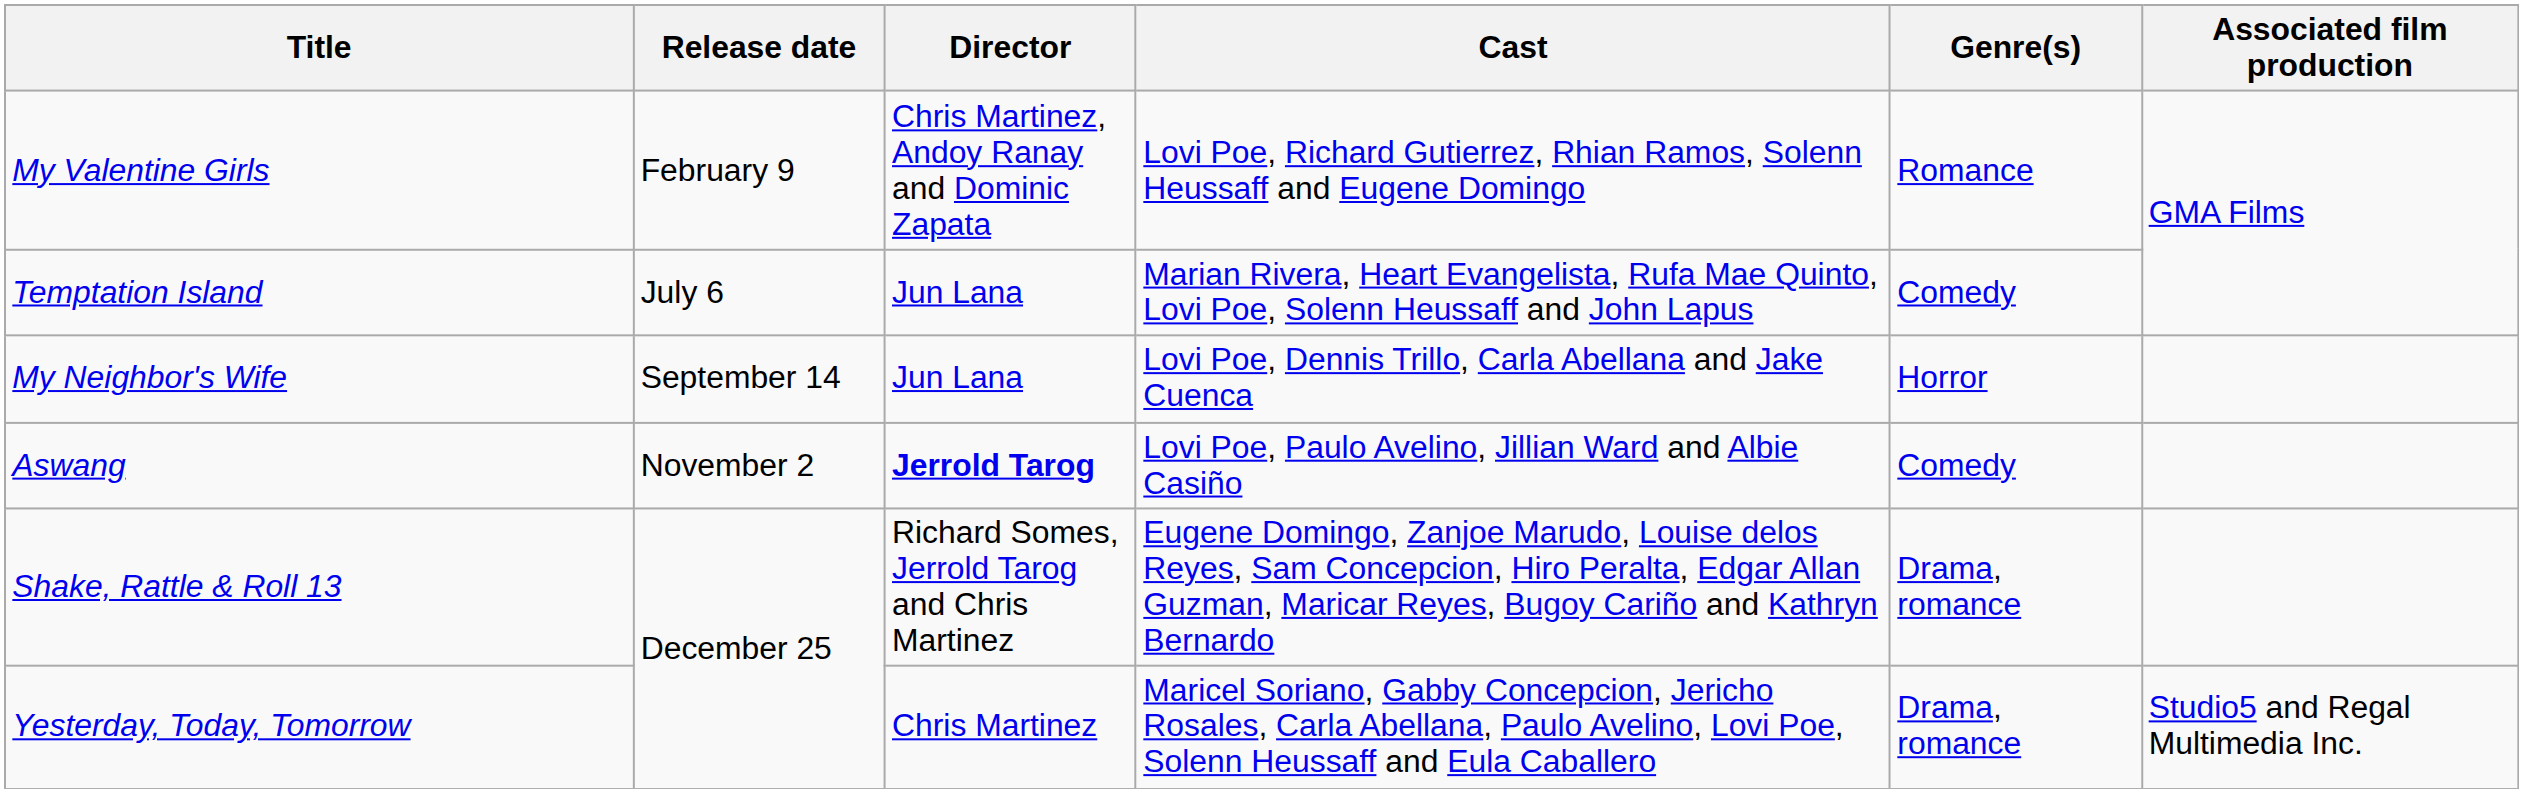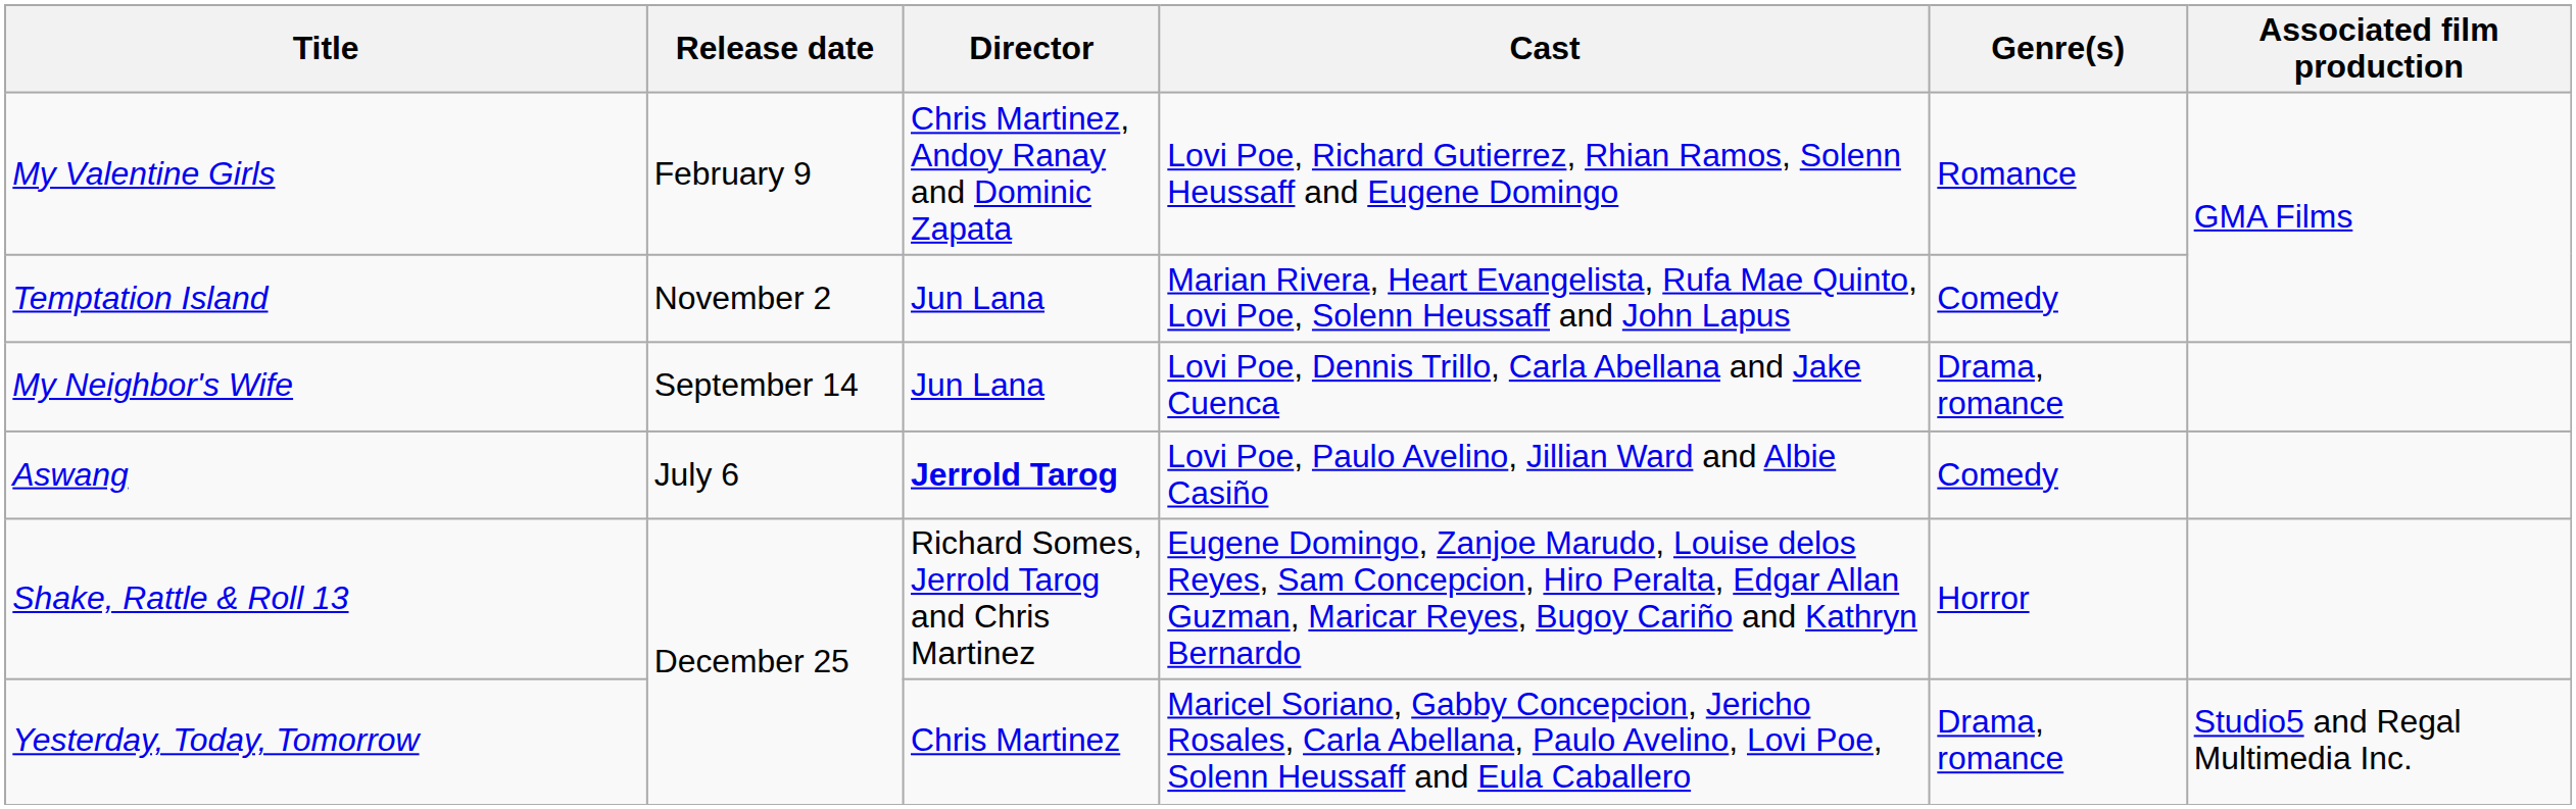 <table class="wikitable" style="width:100%;">
 <tr>
 <th style="width:25%;">Title</th>
 <th style="width:10%;">Release date</th>
 <th style="width:10%;">Director</th>
 <th style="width:30%;">Cast</th>
 <th style="width:10%;">Genre(s)</th>
 <th style="width:15%;">Associated film production</th>
 </tr>
 <tr>
 <td><em><a href='#'>My Valentine Girls</a></em></td>
 <td>February 9</td>
 <td><a href='#'>Chris Martinez</a>, <a href='#'>Andoy Ranay</a> and <a href='#'>Dominic Zapata</a></td>
 <td><a href='#'>Lovi Poe</a>, <a href='#'>Richard Gutierrez</a>, <a href='#'>Rhian Ramos</a>, <a href='#'>Solenn Heussaff</a> and <a href='#'>Eugene Domingo</a></td>
 <td><a href='#'>Romance</a></td>
 <td rowspan="2"><a href='#'>GMA Films</a></td>
 </tr>
 <tr>
 <td><em><a href='#'>Temptation Island</a></em></td>
-<td>July 6</td>
+<td>November 2</td>
 <td><a href='#'>Jun Lana</a></td>
 <td><a href='#'>Marian Rivera</a>, <a href='#'>Heart Evangelista</a>, <a href='#'>Rufa Mae Quinto</a>, <a href='#'>Lovi Poe</a>, <a href='#'>Solenn Heussaff</a> and <a href='#'>John Lapus</a></td>
 <td><a href='#'>Comedy</a></td>
 </tr>
 <tr>
 <td><em><a href='#'>My Neighbor's Wife</a></em></td>
 <td>September 14</td>
 <td><a href='#'>Jun Lana</a></td>
 <td><a href='#'>Lovi Poe</a>, <a href='#'>Dennis Trillo</a>, <a href='#'>Carla Abellana</a> and <a href='#'>Jake Cuenca</a></td>
-<td><a href='#'>Horror</a></td>
+<td><a href='#'>Drama</a>, <a href='#'>romance</a></td>
 <td></td>
 </tr>
 <tr>
 <td><em><a href='#'>Aswang</a></em></td>
-<td>November 2</td>
+<td>July 6</td>
 <td><strong><a href='#'>Jerrold Tarog</a></strong></td>
 <td><a href='#'>Lovi Poe</a>, <a href='#'>Paulo Avelino</a>, <a href='#'>Jillian Ward</a> and <a href='#'>Albie Casiño</a></td>
 <td><a href='#'>Comedy</a></td>
 <td></td>
 </tr>
 <tr>
 <td><em><a href='#'>Shake, Rattle & Roll 13</a></em></td>
 <td rowspan="2">December 25</td>
 <td>Richard Somes, <a href='#'>Jerrold Tarog</a> and Chris Martinez</td>
 <td><a href='#'>Eugene Domingo</a>, <a href='#'>Zanjoe Marudo</a>, <a href='#'>Louise delos Reyes</a>, <a href='#'>Sam Concepcion</a>, <a href='#'>Hiro Peralta</a>, <a href='#'>Edgar Allan Guzman</a>, <a href='#'>Maricar Reyes</a>, <a href='#'>Bugoy Cariño</a> and <a href='#'>Kathryn Bernardo</a></td>
-<td><a href='#'>Drama</a>, <a href='#'>romance</a></td>
+<td><a href='#'>Horror</a></td>
 <td></td>
 </tr>
 <tr>
 <td><em><a href='#'>Yesterday, Today, Tomorrow</a></em></td>
 <td><a href='#'>Chris Martinez</a></td>
 <td><a href='#'>Maricel Soriano</a>, <a href='#'>Gabby Concepcion</a>, <a href='#'>Jericho Rosales</a>, <a href='#'>Carla Abellana</a>, <a href='#'>Paulo Avelino</a>, <a href='#'>Lovi Poe</a>, <a href='#'>Solenn Heussaff</a> and <a href='#'>Eula Caballero</a></td>
 <td><a href='#'>Drama</a>, <a href='#'>romance</a></td>
 <td><a href='#'>Studio5</a> and Regal Multimedia Inc.</td>
 </tr>
 </table>
